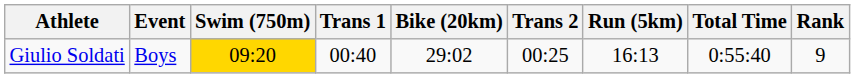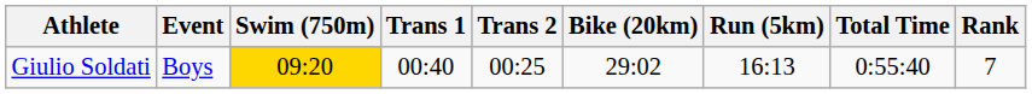 <table class="wikitable" style="font-size:90%;">
 <tr>
 <th>Athlete</th>
 <th>Event</th>
 <th>Swim (750m)</th>
 <th>Trans 1</th>
+<th>Trans 2</th>
 <th>Bike (20km)</th>
-<th>Trans 2</th>
 <th>Run (5km)</th>
 <th>Total Time</th>
 <th>Rank</th>
 </tr>
 <tr align=center>
 <td align=left><a href='#'>Giulio Soldati</a></td>
 <td align=left><a href='#'>Boys</a></td>
 <td style="background: gold;">09:20</td>
 <td>00:40</td>
+<td>00:25</td>
 <td>29:02</td>
-<td>00:25</td>
 <td>16:13</td>
 <td>0:55:40</td>
-<td>9</td>
+<td>7</td>
 </tr>
 </table>
